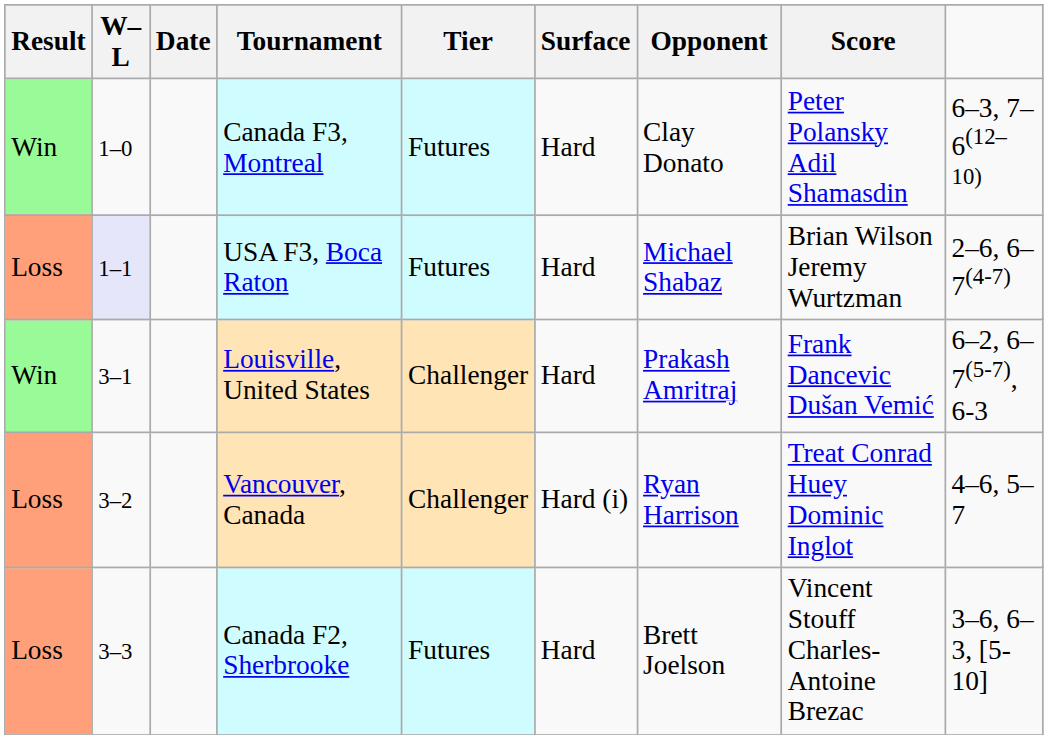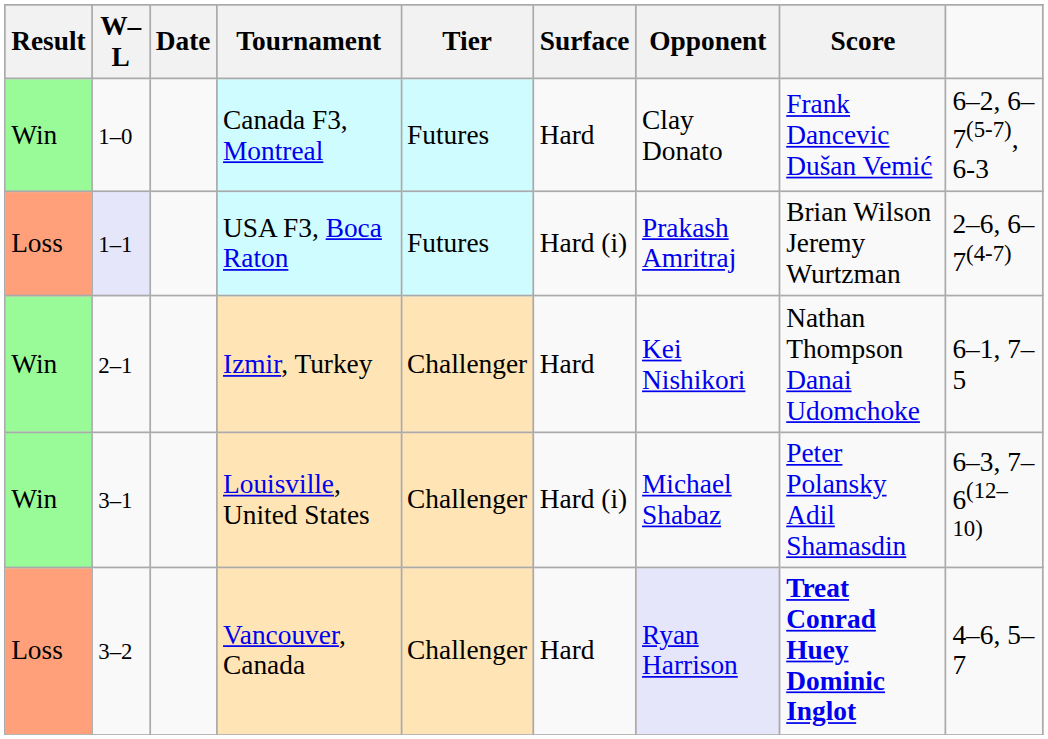 <table class="sortable wikitable">
 <tr>
 <th>Result</th>
 <th class="unsortable">W–L</th>
 <th>Date</th>
 <th>Tournament</th>
 <th>Tier</th>
 <th>Surface</th>
 <th>Opponent</th>
 <th class="unsortable">Score</th>
 </tr>
 <tr>
 <td style="background:#98fb98;">Win</td>
 <td><small>1–0</small></td>
 <td></td>
 <td style="background:#cffcff;">Canada F3, <a href='#'>Montreal</a></td>
 <td style="background:#cffcff;">Futures</td>
 <td>Hard</td>
 <td> Clay Donato</td>
-<td> <a href='#'>Peter Polansky</a> <br>  <a href='#'>Adil Shamasdin</a></td>
-<td>6–3, 7–6<sup>(12–10)</sup></td>
+<td> <a href='#'>Frank Dancevic</a> <br>  <a href='#'>Dušan Vemić</a></td>
+<td>6–2, 6–7<sup>(5-7)</sup>, 6-3</td>
 </tr>
 <tr>
 <td style="background:#ffa07a;">Loss</td>
 <td style="background: lavender;"><small>1–1</small></td>
 <td></td>
 <td style="background:#cffcff;">USA F3, <a href='#'>Boca Raton</a></td>
 <td style="background:#cffcff;">Futures</td>
-<td>Hard</td>
-<td> <a href='#'>Michael Shabaz</a></td>
+<td>Hard (i)</td>
+<td> <a href='#'>Prakash Amritraj</a></td>
 <td> Brian Wilson <br>  Jeremy Wurtzman</td>
 <td>2–6, 6–7<sup>(4-7)</sup></td>
+</tr>
+<tr>
+<td style="background:#98fb98;">Win</td>
+<td><small>2–1</small></td>
+<td></td>
+<td style="background:moccasin;"><a href='#'>Izmir</a>, Turkey</td>
+<td style="background:moccasin;">Challenger</td>
+<td>Hard</td>
+<td> <a href='#'>Kei Nishikori</a></td>
+<td> Nathan Thompson <br>  <a href='#'>Danai Udomchoke</a></td>
+<td>6–1, 7–5</td>
 </tr>
 <tr>
 <td style="background:#98fb98;">Win</td>
 <td><small>3–1</small></td>
 <td></td>
 <td style="background:moccasin;"><a href='#'>Louisville</a>, United States</td>
 <td style="background:moccasin;">Challenger</td>
-<td>Hard</td>
-<td> <a href='#'>Prakash Amritraj</a></td>
-<td> <a href='#'>Frank Dancevic</a> <br>  <a href='#'>Dušan Vemić</a></td>
-<td>6–2, 6–7<sup>(5-7)</sup>, 6-3</td>
+<td>Hard (i)</td>
+<td> <a href='#'>Michael Shabaz</a></td>
+<td> <a href='#'>Peter Polansky</a> <br>  <a href='#'>Adil Shamasdin</a></td>
+<td>6–3, 7–6<sup>(12–10)</sup></td>
 </tr>
 <tr>
 <td style="background:#ffa07a;">Loss</td>
 <td><small>3–2</small></td>
 <td><a href='#'></a></td>
 <td style="background:moccasin;"><a href='#'>Vancouver</a>, Canada</td>
 <td style="background:moccasin;">Challenger</td>
-<td>Hard (i)</td>
-<td> <a href='#'>Ryan Harrison</a></td>
-<td> <a href='#'>Treat Conrad Huey</a> <br>  <a href='#'>Dominic Inglot</a></td>
+<td>Hard</td>
+<td style="background: lavender;"> <a href='#'>Ryan Harrison</a></td>
+<td><strong> <a href='#'>Treat Conrad Huey</a> <br>  <a href='#'>Dominic Inglot</a></strong></td>
 <td>4–6, 5–7</td>
 </tr>
-<tr>
-<td style="background:#ffa07a;">Loss</td>
-<td><small>3–3</small></td>
-<td></td>
-<td style="background:#cffcff;">Canada F2, <a href='#'>Sherbrooke</a></td>
-<td style="background:#cffcff;">Futures</td>
-<td>Hard</td>
-<td> Brett Joelson</td>
-<td> Vincent Stouff <br>  Charles-Antoine Brezac</td>
-<td>3–6, 6–3, [5-10]</td>
-</tr>
 </table>
